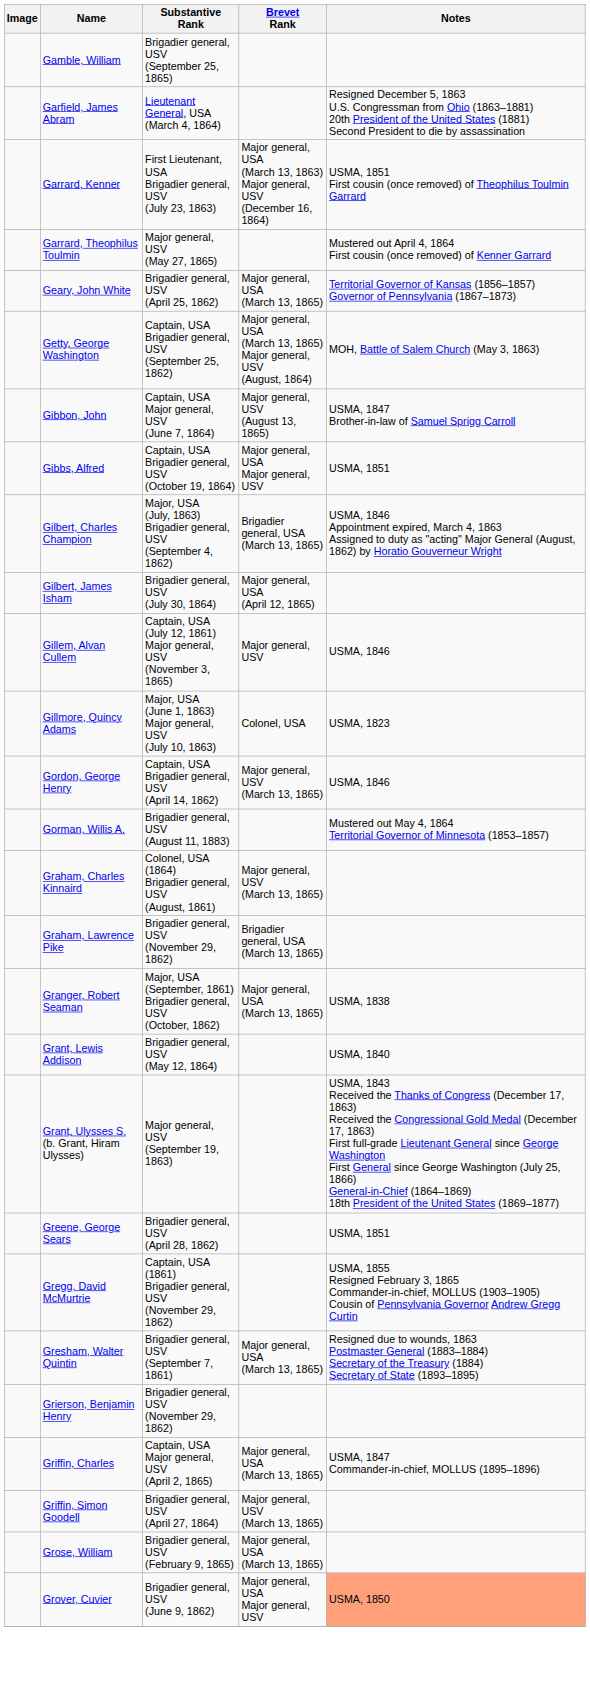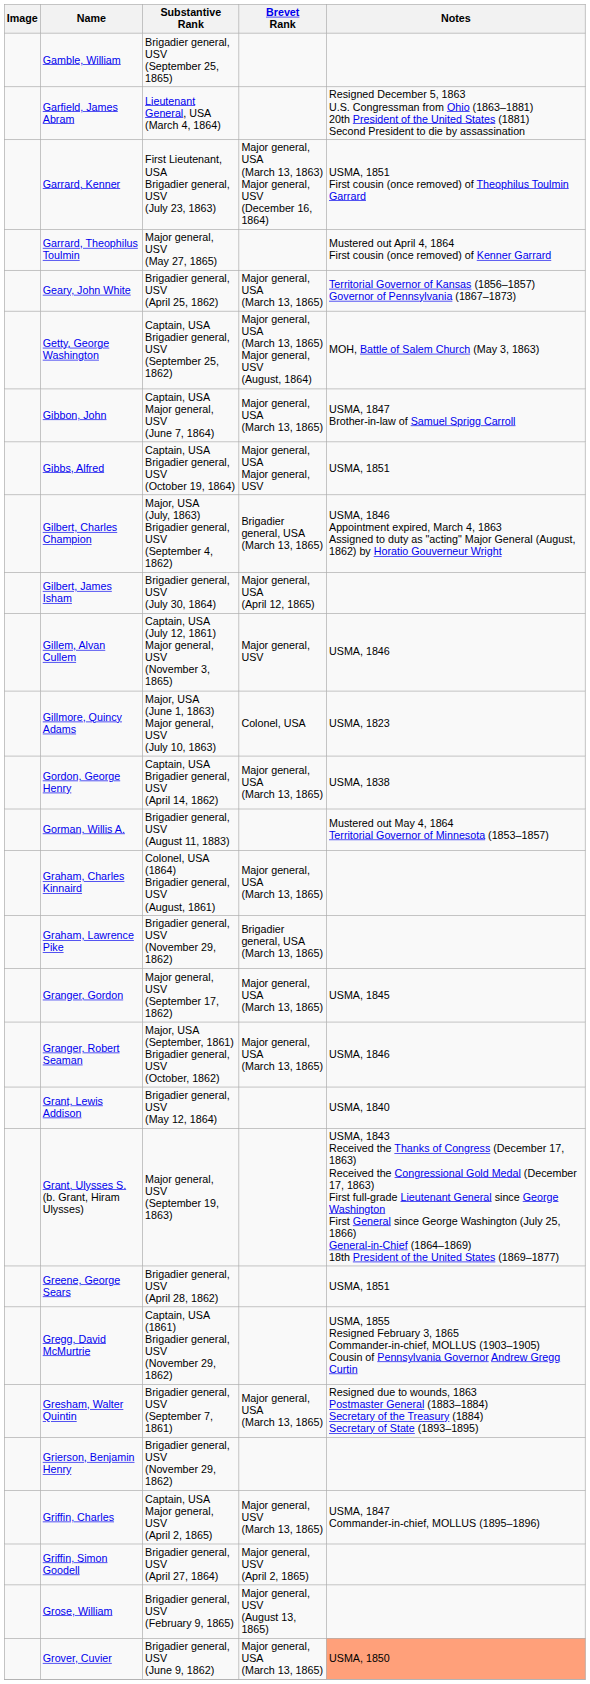 <table class="wikitable sortable">
 <tr>
 <th class="unsortable">Image</th>
 <th>Name</th>
 <th>Substantive<br>Rank</th>
 <th><a href='#'>Brevet</a><br>Rank</th>
 <th class="unsortable">Notes</th>
 </tr>
 <tr>
 <td></td>
 <td><a href='#'>Gamble, William</a></td>
 <td>Brigadier general, USV<br>(September 25, 1865)</td>
 <td></td>
 <td></td>
 </tr>
 <tr>
 <td></td>
 <td><a href='#'>Garfield, James Abram</a></td>
 <td><a href='#'>Lieutenant General</a>, USA<br>(March 4, 1864)</td>
 <td></td>
 <td>Resigned December 5, 1863<br>U.S. Congressman from <a href='#'>Ohio</a> (1863–1881)<br>20th <a href='#'>President of the United States</a> (1881)<br>Second President to die by assassination</td>
 </tr>
 <tr>
 <td></td>
 <td><a href='#'>Garrard, Kenner</a></td>
 <td>First Lieutenant, USA<br>Brigadier general, USV<br>(July 23, 1863)</td>
 <td>Major general, USA<br>(March 13, 1863)<br>Major general, USV<br>(December 16, 1864)</td>
 <td>USMA, 1851<br>First cousin (once removed) of <a href='#'>Theophilus Toulmin Garrard</a></td>
 </tr>
 <tr>
 <td></td>
 <td><a href='#'>Garrard, Theophilus Toulmin</a></td>
 <td>Major general, USV<br>(May 27, 1865)</td>
 <td></td>
 <td>Mustered out April 4, 1864<br>First cousin (once removed) of <a href='#'>Kenner Garrard</a></td>
 </tr>
 <tr>
 <td></td>
 <td><a href='#'>Geary, John White</a></td>
 <td>Brigadier general, USV<br>(April 25, 1862)</td>
 <td>Major general, USA<br>(March 13, 1865)</td>
 <td><a href='#'>Territorial Governor of Kansas</a> (1856–1857)<br><a href='#'>Governor of Pennsylvania</a> (1867–1873)</td>
 </tr>
 <tr>
 <td></td>
 <td><a href='#'>Getty, George Washington</a></td>
 <td>Captain, USA<br>Brigadier general, USV<br>(September 25, 1862)</td>
 <td>Major general, USA<br>(March 13, 1865)<br>Major general, USV<br>(August, 1864)</td>
 <td>MOH, <a href='#'>Battle of Salem Church</a> (May 3, 1863)</td>
 </tr>
 <tr>
 <td></td>
 <td><a href='#'>Gibbon, John</a></td>
 <td>Captain, USA<br>Major general, USV<br>(June 7, 1864)</td>
-<td>Major general, USV<br>(August 13, 1865)</td>
+<td>Major general, USA<br>(March 13, 1865)</td>
 <td>USMA, 1847<br>Brother-in-law of <a href='#'>Samuel Sprigg Carroll</a></td>
 </tr>
 <tr>
 <td></td>
 <td><a href='#'>Gibbs, Alfred</a></td>
 <td>Captain, USA<br>Brigadier general, USV<br>(October 19, 1864)</td>
 <td>Major general, USA<br>Major general, USV</td>
 <td>USMA, 1851</td>
 </tr>
 <tr>
 <td></td>
 <td><a href='#'>Gilbert, Charles Champion</a></td>
 <td>Major, USA<br>(July, 1863)<br>Brigadier general, USV<br>(September 4, 1862)</td>
 <td>Brigadier general, USA<br>(March 13, 1865)</td>
 <td>USMA, 1846<br>Appointment expired, March 4, 1863<br>Assigned to duty as "acting" Major General (August, 1862) by <a href='#'>Horatio Gouverneur Wright</a></td>
 </tr>
 <tr>
 <td></td>
 <td><a href='#'>Gilbert, James Isham</a></td>
 <td>Brigadier general, USV<br>(July 30, 1864)</td>
 <td>Major general, USA<br>(April 12, 1865)</td>
 <td></td>
 </tr>
 <tr>
 <td></td>
 <td><a href='#'>Gillem, Alvan Cullem</a></td>
 <td>Captain, USA<br>(July 12, 1861)<br>Major general, USV<br>(November 3, 1865)</td>
 <td>Major general, USV</td>
 <td>USMA, 1846</td>
 </tr>
 <tr>
 <td></td>
 <td><a href='#'>Gillmore, Quincy Adams</a></td>
 <td>Major, USA<br>(June 1, 1863)<br>Major general, USV<br>(July 10, 1863)</td>
 <td>Colonel, USA</td>
 <td>USMA, 1823</td>
 </tr>
 <tr>
 <td></td>
 <td><a href='#'>Gordon, George Henry</a></td>
 <td>Captain, USA<br>Brigadier general, USV<br>(April 14, 1862)</td>
-<td>Major general, USV<br>(March 13, 1865)</td>
-<td>USMA, 1846</td>
+<td>Major general, USA<br>(March 13, 1865)</td>
+<td>USMA, 1838</td>
 </tr>
 <tr>
 <td></td>
 <td><a href='#'>Gorman, Willis A.</a></td>
 <td>Brigadier general, USV<br>(August 11, 1883)</td>
 <td></td>
 <td>Mustered out May 4, 1864<br><a href='#'>Territorial Governor of Minnesota</a> (1853–1857)</td>
 </tr>
 <tr>
 <td></td>
 <td><a href='#'>Graham, Charles Kinnaird</a></td>
 <td>Colonel, USA<br>(1864)<br>Brigadier general, USV<br>(August, 1861)</td>
-<td>Major general, USV<br>(March 13, 1865)</td>
+<td>Major general, USA<br>(March 13, 1865)</td>
 <td></td>
 </tr>
 <tr>
 <td></td>
 <td><a href='#'>Graham, Lawrence Pike</a></td>
 <td>Brigadier general, USV<br>(November 29, 1862)</td>
 <td>Brigadier general, USA<br>(March 13, 1865)</td>
 <td></td>
 </tr>
 <tr>
 <td></td>
+<td><a href='#'>Granger, Gordon</a></td>
+<td>Major general, USV<br>(September 17, 1862)</td>
+<td>Major general, USA<br>(March 13, 1865)</td>
+<td>USMA, 1845</td>
+</tr>
+<tr>
+<td></td>
 <td><a href='#'>Granger, Robert Seaman</a></td>
 <td>Major, USA<br>(September, 1861)<br>Brigadier general, USV<br>(October, 1862)</td>
 <td>Major general, USA<br>(March 13, 1865)</td>
-<td>USMA, 1838</td>
+<td>USMA, 1846</td>
 </tr>
 <tr>
 <td></td>
 <td><a href='#'>Grant, Lewis Addison</a></td>
 <td>Brigadier general, USV<br>(May 12, 1864)</td>
 <td></td>
 <td>USMA, 1840</td>
 </tr>
 <tr>
 <td></td>
 <td><a href='#'>Grant, Ulysses S.</a><br>(b. Grant, Hiram Ulysses)</td>
 <td>Major general, USV<br>(September 19, 1863)</td>
 <td></td>
 <td>USMA, 1843<br>Received the <a href='#'>Thanks of Congress</a> (December 17, 1863)<br>Received the <a href='#'>Congressional Gold Medal</a> (December 17, 1863)<br>First full-grade <a href='#'>Lieutenant General</a> since <a href='#'>George Washington</a><br>First <a href='#'>General</a> since George Washington (July 25, 1866)<br><a href='#'>General-in-Chief</a> (1864–1869)<br>18th <a href='#'>President of the United States</a> (1869–1877)</td>
 </tr>
 <tr>
 <td></td>
 <td><a href='#'>Greene, George Sears</a></td>
 <td>Brigadier general, USV<br>(April 28, 1862)</td>
 <td></td>
 <td>USMA, 1851</td>
 </tr>
 <tr>
 <td></td>
 <td><a href='#'>Gregg, David McMurtrie</a></td>
 <td>Captain, USA<br>(1861)<br>Brigadier general, USV<br>(November 29, 1862)</td>
 <td></td>
 <td>USMA, 1855<br>Resigned February 3, 1865<br>Commander-in-chief, MOLLUS (1903–1905)<br>Cousin of <a href='#'>Pennsylvania Governor</a> <a href='#'>Andrew Gregg Curtin</a></td>
 </tr>
 <tr>
 <td></td>
 <td><a href='#'>Gresham, Walter Quintin</a></td>
 <td>Brigadier general, USV<br>(September 7, 1861)</td>
 <td>Major general, USA<br>(March 13, 1865)</td>
 <td>Resigned due to wounds, 1863<br><a href='#'>Postmaster General</a> (1883–1884)<br><a href='#'>Secretary of the Treasury</a> (1884)<br><a href='#'>Secretary of State</a> (1893–1895)</td>
 </tr>
 <tr>
 <td></td>
 <td><a href='#'>Grierson, Benjamin Henry</a></td>
 <td>Brigadier general, USV<br>(November 29, 1862)</td>
 <td></td>
 <td></td>
 </tr>
 <tr>
 <td></td>
 <td><a href='#'>Griffin, Charles</a></td>
 <td>Captain, USA<br>Major general, USV<br>(April 2, 1865)</td>
-<td>Major general, USA<br>(March 13, 1865)</td>
+<td>Major general, USV<br>(March 13, 1865)</td>
 <td>USMA, 1847<br>Commander-in-chief, MOLLUS (1895–1896)</td>
 </tr>
 <tr>
 <td></td>
 <td><a href='#'>Griffin, Simon Goodell</a></td>
 <td>Brigadier general, USV<br>(April 27, 1864)</td>
-<td>Major general, USV<br>(March 13, 1865)</td>
+<td>Major general, USV<br>(April 2, 1865)</td>
 <td></td>
 </tr>
 <tr>
 <td></td>
 <td><a href='#'>Grose, William</a></td>
 <td>Brigadier general, USV<br>(February 9, 1865)</td>
-<td>Major general, USA<br>(March 13, 1865)</td>
+<td>Major general, USV<br>(August 13, 1865)</td>
 <td></td>
 </tr>
 <tr>
 <td></td>
 <td><a href='#'>Grover, Cuvier</a></td>
 <td>Brigadier general, USV<br>(June 9, 1862)</td>
-<td>Major general, USA<br>Major general, USV</td>
+<td>Major general, USA<br>(March 13, 1865)</td>
 <td style="background: lightsalmon;">USMA, 1850</td>
 </tr>
 <tr>
 </tr>
 </table>
